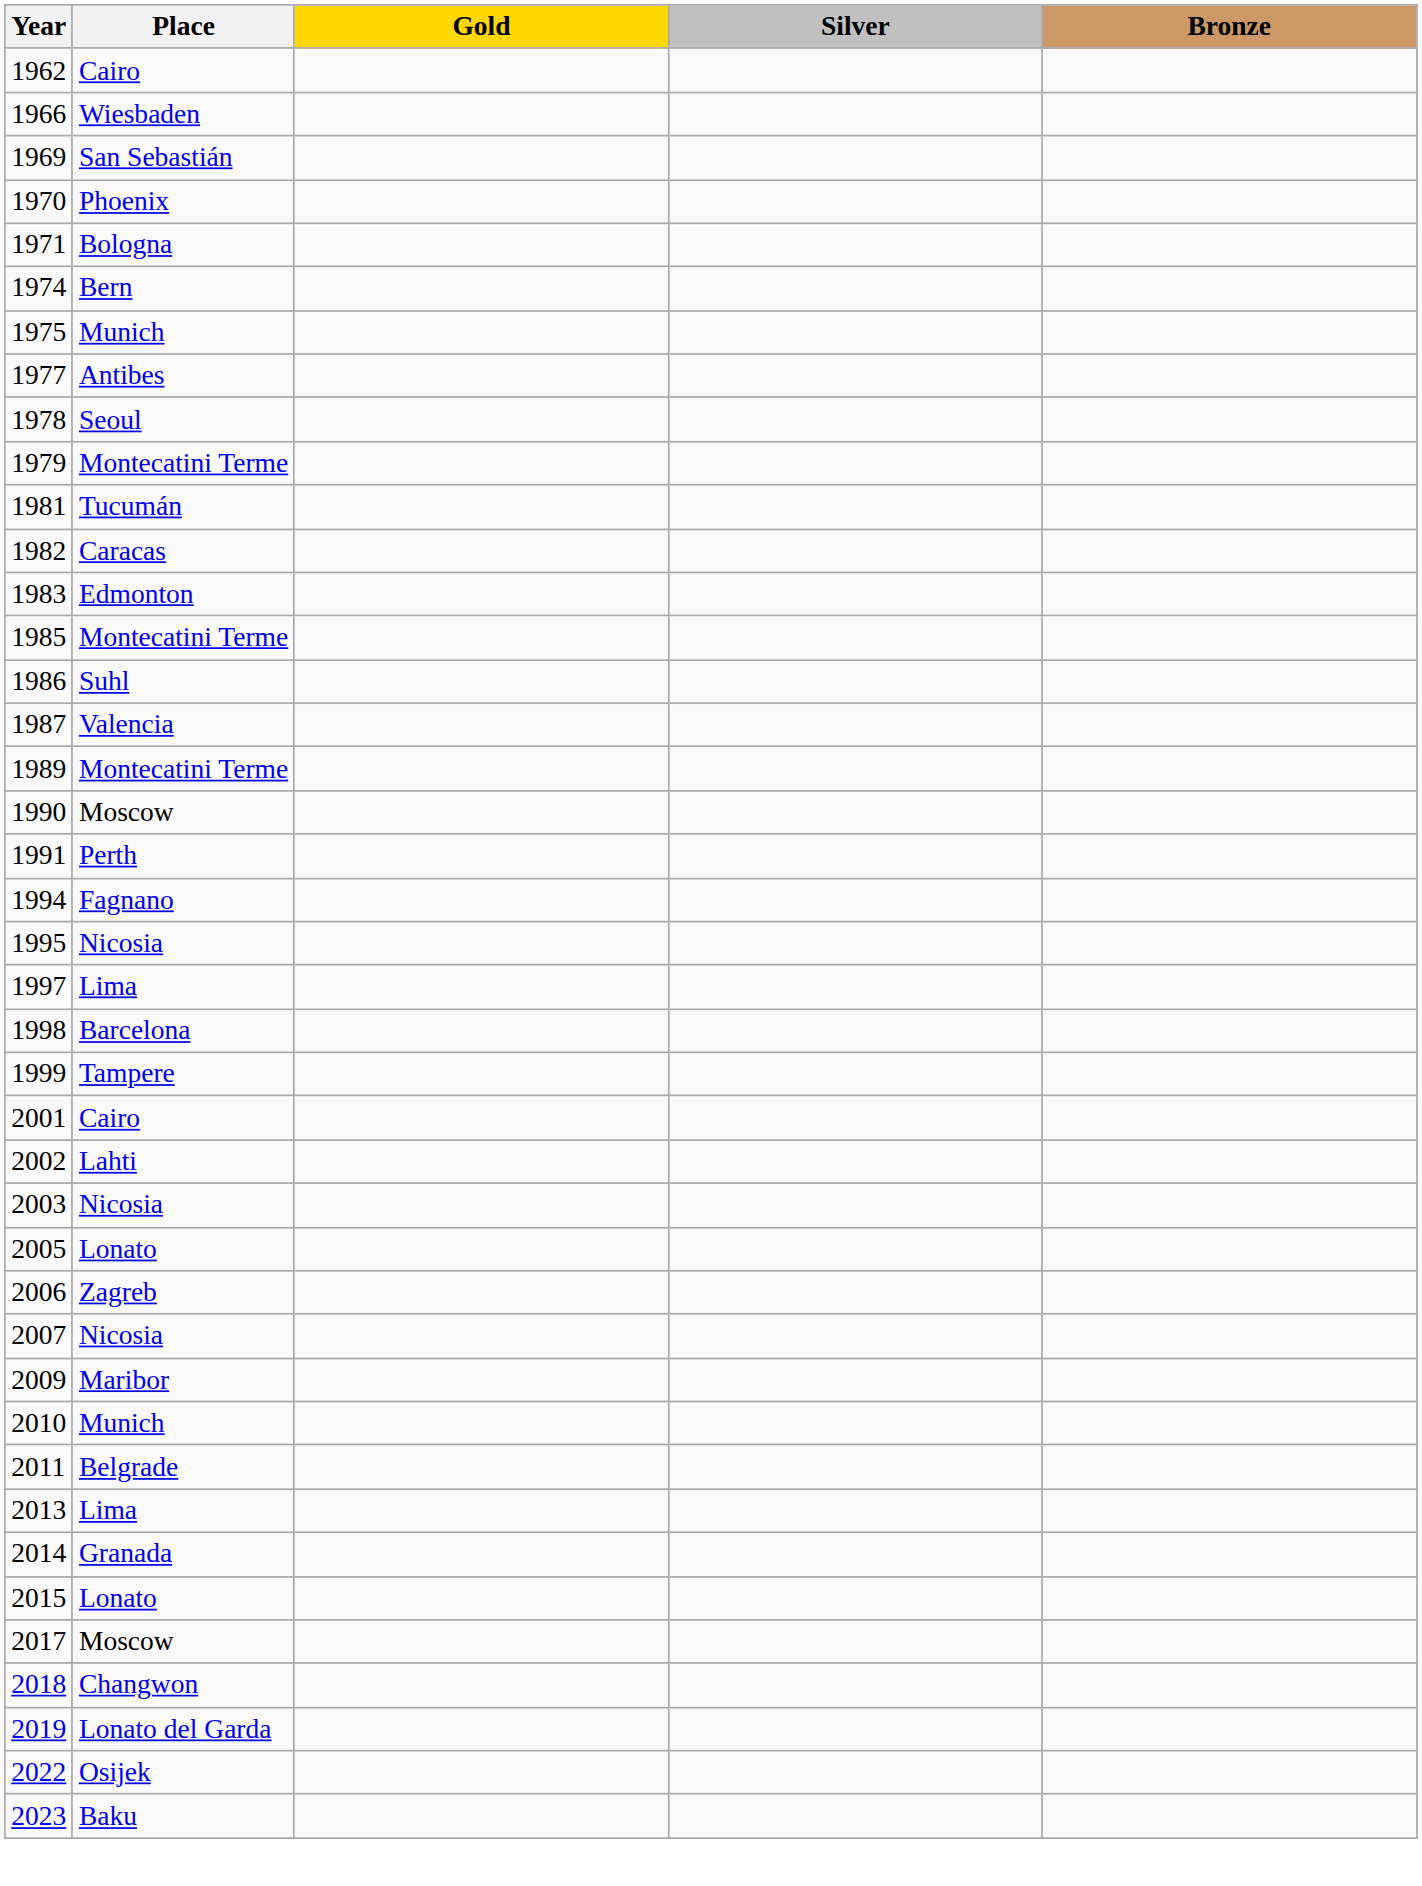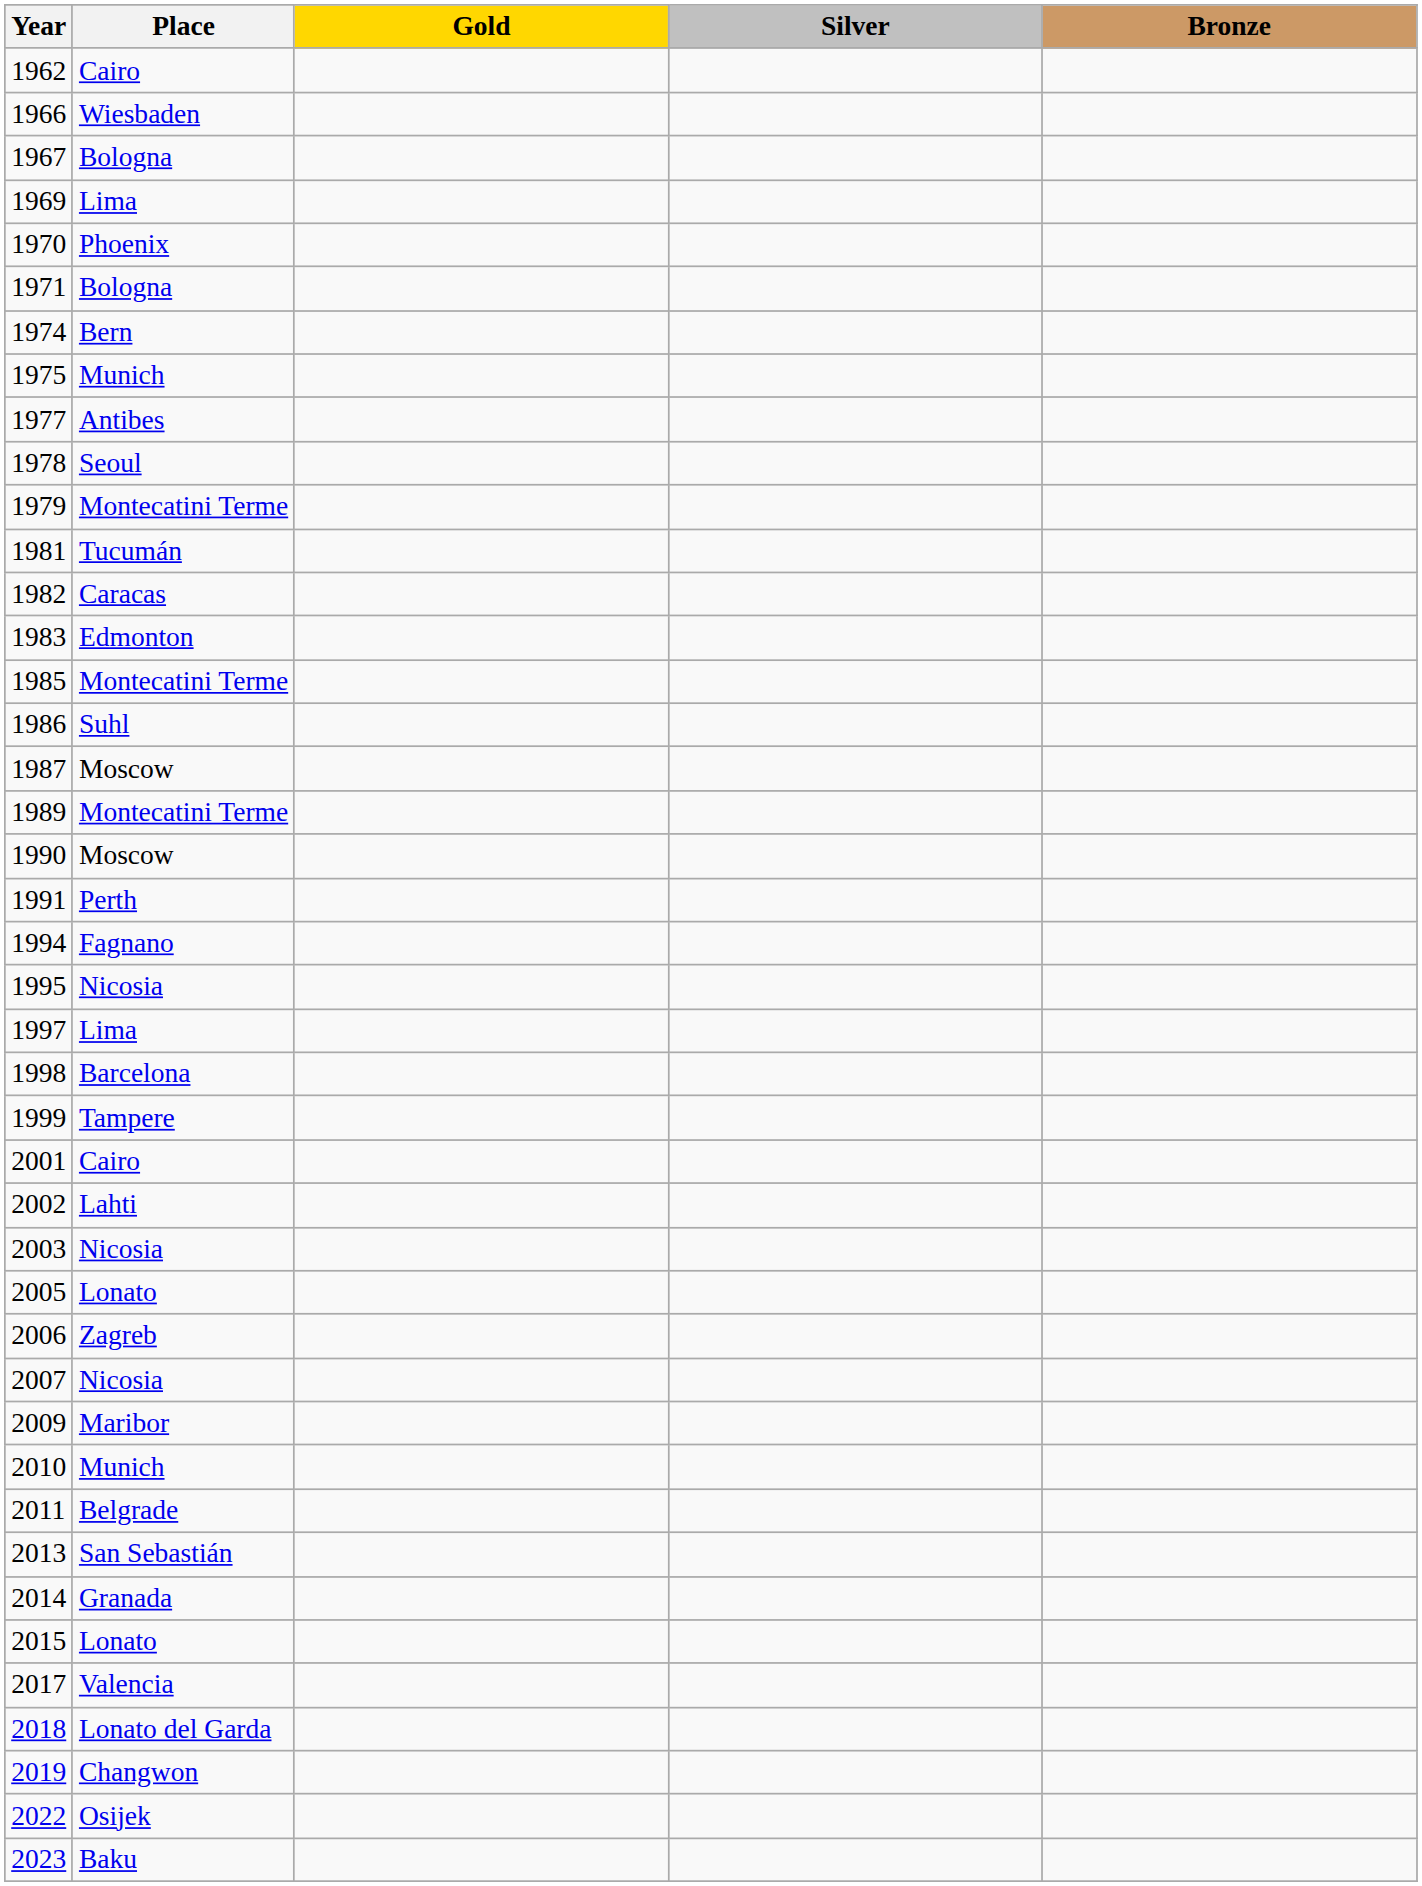 <table class="wikitable">
 <tr>
 <th>Year</th>
 <th>Place</th>
 <th style="background:gold"    width="210">Gold</th>
 <th style="background:silver"  width="210">Silver</th>
 <th style="background:#cc9966" width="210">Bronze</th>
 </tr>
 <tr>
 <td>1962</td>
 <td> <a href='#'>Cairo</a></td>
 <td></td>
 <td></td>
 <td></td>
 </tr>
 <tr>
 <td>1966</td>
 <td> <a href='#'>Wiesbaden</a></td>
 <td></td>
 <td></td>
 <td></td>
 </tr>
 <tr>
+<td>1967</td>
+<td> <a href='#'>Bologna</a></td>
+<td></td>
+<td></td>
+<td></td>
+</tr>
+<tr>
 <td>1969</td>
-<td> <a href='#'>San Sebastián</a></td>
+<td> <a href='#'>Lima</a></td>
 <td></td>
 <td></td>
 <td></td>
 </tr>
 <tr>
 <td>1970</td>
 <td> <a href='#'>Phoenix</a></td>
 <td></td>
 <td></td>
 <td></td>
 </tr>
 <tr>
 <td>1971</td>
 <td> <a href='#'>Bologna</a></td>
 <td></td>
 <td></td>
 <td></td>
 </tr>
 <tr>
 <td>1974</td>
 <td> <a href='#'>Bern</a></td>
 <td></td>
 <td></td>
 <td></td>
 </tr>
 <tr>
 <td>1975</td>
 <td> <a href='#'>Munich</a></td>
 <td></td>
 <td></td>
 <td></td>
 </tr>
 <tr>
 <td>1977</td>
 <td> <a href='#'>Antibes</a></td>
 <td></td>
 <td></td>
 <td></td>
 </tr>
 <tr>
 <td>1978</td>
 <td> <a href='#'>Seoul</a></td>
 <td></td>
 <td></td>
 <td></td>
 </tr>
 <tr>
 <td>1979</td>
 <td> <a href='#'>Montecatini Terme</a></td>
 <td></td>
 <td></td>
 <td></td>
 </tr>
 <tr>
 <td>1981</td>
 <td> <a href='#'>Tucumán</a></td>
 <td></td>
 <td></td>
 <td></td>
 </tr>
 <tr>
 <td>1982</td>
 <td> <a href='#'>Caracas</a></td>
 <td></td>
 <td></td>
 <td></td>
 </tr>
 <tr>
 <td>1983</td>
 <td> <a href='#'>Edmonton</a></td>
 <td></td>
 <td></td>
 <td></td>
 </tr>
 <tr>
 <td>1985</td>
 <td> <a href='#'>Montecatini Terme</a></td>
 <td></td>
 <td></td>
 <td></td>
 </tr>
 <tr>
 <td>1986</td>
 <td> <a href='#'>Suhl</a></td>
 <td></td>
 <td></td>
 <td></td>
 </tr>
 <tr>
 <td>1987</td>
-<td> <a href='#'>Valencia</a></td>
+<td> Moscow</td>
 <td></td>
 <td></td>
 <td></td>
 </tr>
 <tr>
 <td>1989</td>
 <td> <a href='#'>Montecatini Terme</a></td>
 <td></td>
 <td></td>
 <td></td>
 </tr>
 <tr>
 <td>1990</td>
 <td> Moscow</td>
 <td></td>
 <td></td>
 <td></td>
 </tr>
 <tr>
 <td>1991</td>
 <td> <a href='#'>Perth</a></td>
 <td></td>
 <td></td>
 <td></td>
 </tr>
 <tr>
 <td>1994</td>
 <td> <a href='#'>Fagnano</a></td>
 <td></td>
 <td></td>
 <td></td>
 </tr>
 <tr>
 <td>1995</td>
 <td> <a href='#'>Nicosia</a></td>
 <td></td>
 <td></td>
 <td></td>
 </tr>
 <tr>
 <td>1997</td>
 <td> <a href='#'>Lima</a></td>
 <td></td>
 <td></td>
 <td></td>
 </tr>
 <tr>
 <td>1998</td>
 <td> <a href='#'>Barcelona</a></td>
 <td></td>
 <td></td>
 <td></td>
 </tr>
 <tr>
 <td>1999</td>
 <td> <a href='#'>Tampere</a></td>
 <td></td>
 <td></td>
 <td></td>
 </tr>
 <tr>
 <td>2001</td>
 <td> <a href='#'>Cairo</a></td>
 <td></td>
 <td></td>
 <td></td>
 </tr>
 <tr>
 <td>2002</td>
 <td> <a href='#'>Lahti</a></td>
 <td></td>
 <td></td>
 <td></td>
 </tr>
 <tr>
 <td>2003</td>
 <td> <a href='#'>Nicosia</a></td>
 <td></td>
 <td></td>
 <td></td>
 </tr>
 <tr>
 <td>2005</td>
 <td> <a href='#'>Lonato</a></td>
 <td></td>
 <td></td>
 <td></td>
 </tr>
 <tr>
 <td>2006</td>
 <td> <a href='#'>Zagreb</a></td>
 <td></td>
 <td></td>
 <td></td>
 </tr>
 <tr>
 <td>2007</td>
 <td> <a href='#'>Nicosia</a></td>
 <td></td>
 <td></td>
 <td></td>
 </tr>
 <tr>
 <td>2009</td>
 <td> <a href='#'>Maribor</a></td>
 <td></td>
 <td></td>
 <td></td>
 </tr>
 <tr>
 <td>2010</td>
 <td> <a href='#'>Munich</a></td>
 <td></td>
 <td></td>
 <td></td>
 </tr>
 <tr>
 <td>2011</td>
 <td> <a href='#'>Belgrade</a></td>
 <td></td>
 <td></td>
 <td></td>
 </tr>
 <tr>
 <td>2013</td>
-<td> <a href='#'>Lima</a></td>
+<td> <a href='#'>San Sebastián</a></td>
 <td></td>
 <td></td>
 <td></td>
 </tr>
 <tr>
 <td>2014</td>
 <td> <a href='#'>Granada</a></td>
 <td></td>
 <td></td>
 <td></td>
 </tr>
 <tr>
 <td>2015</td>
 <td> <a href='#'>Lonato</a></td>
 <td></td>
 <td></td>
 <td></td>
 </tr>
 <tr>
 <td>2017</td>
-<td> Moscow</td>
+<td> <a href='#'>Valencia</a></td>
 <td></td>
 <td></td>
 <td></td>
 </tr>
 <tr>
 <td><a href='#'>2018</a></td>
-<td> <a href='#'>Changwon</a></td>
+<td> <a href='#'>Lonato del Garda</a></td>
 <td></td>
 <td></td>
 <td></td>
 </tr>
 <tr>
 <td><a href='#'>2019</a></td>
-<td> <a href='#'>Lonato del Garda</a></td>
+<td> <a href='#'>Changwon</a></td>
 <td></td>
 <td></td>
 <td></td>
 </tr>
 <tr>
 <td><a href='#'>2022</a></td>
 <td> <a href='#'>Osijek</a></td>
 <td></td>
 <td></td>
 <td></td>
 </tr>
 <tr>
 <td><a href='#'>2023</a></td>
 <td> <a href='#'>Baku</a></td>
 <td></td>
 <td></td>
 <td></td>
 </tr>
 <tr>
 </tr>
 </table>
